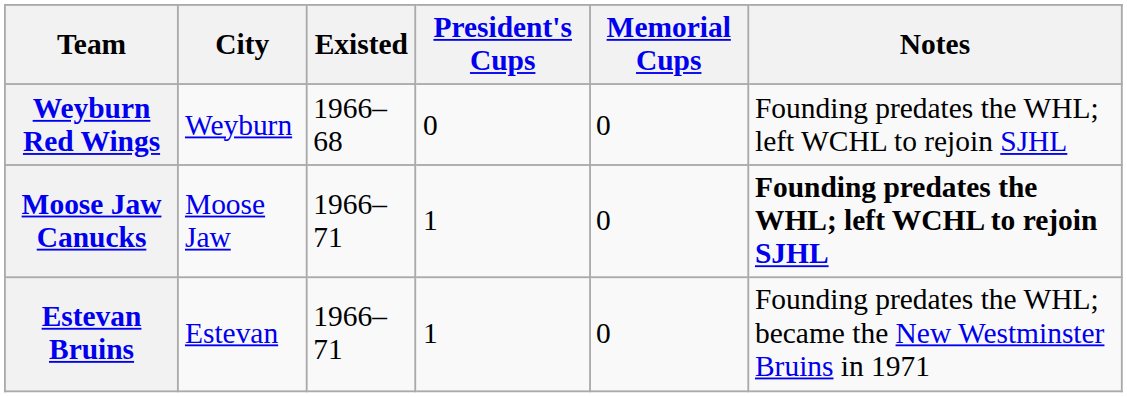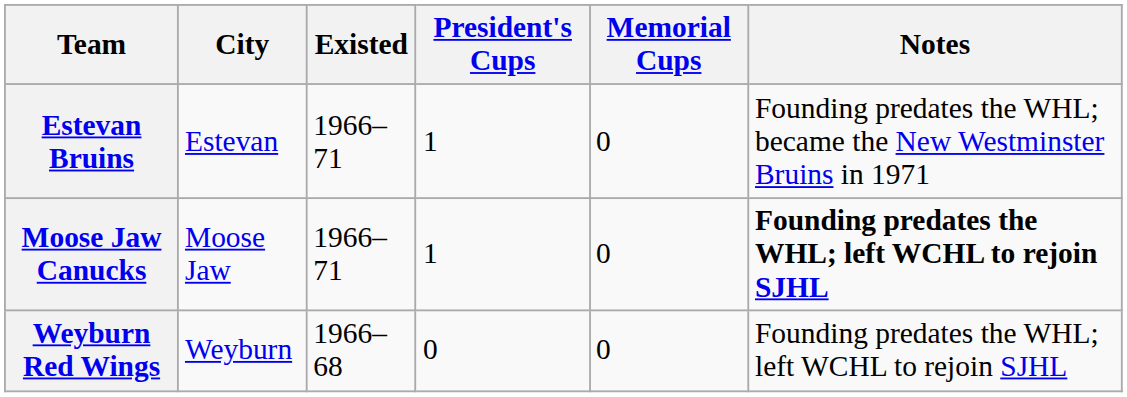 <table class="wikitable sortable plainrowheaders">
 <tr>
 <th scope="col">Team</th>
 <th scope="col">City</th>
 <th scope="col">Existed</th>
 <th scope="col"><a href='#'>President's Cups</a></th>
 <th scope="col"><a href='#'>Memorial Cups</a></th>
 <th scope="col">Notes</th>
 </tr>
 <tr>
-<th scope="row"><a href='#'>Weyburn Red Wings</a></th>
-<td><a href='#'>Weyburn</a></td>
-<td>1966–68</td>
+<th scope="row"><a href='#'>Estevan Bruins</a></th>
+<td><a href='#'>Estevan</a></td>
+<td>1966–71</td>
+<td>1</td>
 <td>0</td>
-<td>0</td>
-<td>Founding predates the WHL; left WCHL to rejoin <a href='#'>SJHL</a></td>
+<td>Founding predates the WHL; became the <a href='#'>New Westminster Bruins</a> in 1971</td>
 </tr>
 <tr>
 <th scope="row"><a href='#'>Moose Jaw Canucks</a></th>
 <td><a href='#'>Moose Jaw</a></td>
 <td>1966–71</td>
 <td>1</td>
 <td>0</td>
 <td><strong>Founding predates the WHL; left WCHL to rejoin <a href='#'>SJHL</a></strong></td>
 </tr>
 <tr>
-<th scope="row"><a href='#'>Estevan Bruins</a></th>
-<td><a href='#'>Estevan</a></td>
-<td>1966–71</td>
-<td>1</td>
+<th scope="row"><a href='#'>Weyburn Red Wings</a></th>
+<td><a href='#'>Weyburn</a></td>
+<td>1966–68</td>
 <td>0</td>
-<td>Founding predates the WHL; became the <a href='#'>New Westminster Bruins</a> in 1971</td>
+<td>0</td>
+<td>Founding predates the WHL; left WCHL to rejoin <a href='#'>SJHL</a></td>
 </tr>
 </table>
